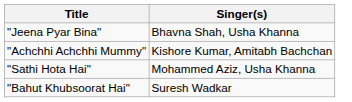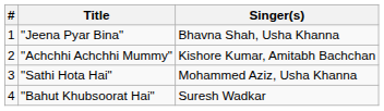 <table class="wikitable" style="font-size:95%;">
 <tr>
+<th>#</th>
 <th>Title</th>
 <th>Singer(s)</th>
 </tr>
 <tr>
+<td>1</td>
 <td>"Jeena Pyar Bina"</td>
 <td>Bhavna Shah, Usha Khanna</td>
 </tr>
 <tr>
+<td>2</td>
 <td>"Achchhi Achchhi Mummy"</td>
 <td>Kishore Kumar, Amitabh Bachchan</td>
 </tr>
 <tr>
+<td>3</td>
 <td>"Sathi Hota Hai"</td>
 <td>Mohammed Aziz, Usha Khanna</td>
 </tr>
 <tr>
+<td>4</td>
 <td>"Bahut Khubsoorat Hai"</td>
 <td>Suresh Wadkar</td>
 </tr>
 </table>
